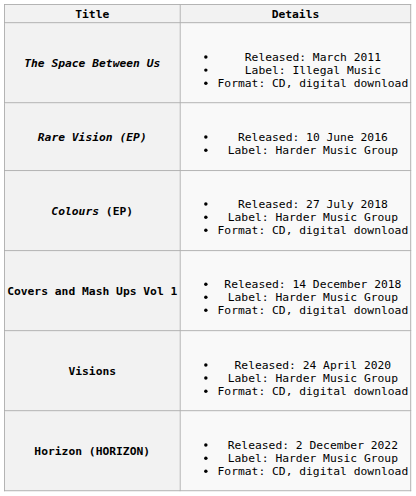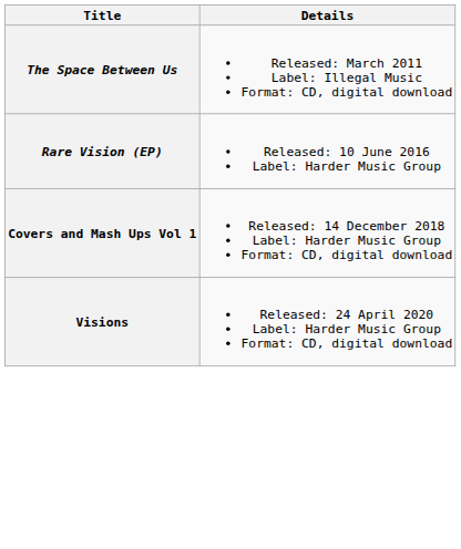 <table class="wikitable plainrowheaders" style="text-align:center;" border="1">
 <tr>
 <th>Title</th>
 <th>Details</th>
 </tr>
 <tr>
 <th scope="row"><em>The Space Between Us</em></th>
 <td><br><ul><li>Released: March 2011</li><li>Label: Illegal Music</li><li>Format: CD, digital download</li></ul></td>
 </tr>
 <tr>
 <th scope="row"><em>Rare Vision (EP)</em></th>
 <td><br><ul><li>Released: 10 June 2016</li><li>Label: Harder Music Group</li></ul></td>
 </tr>
 <tr>
-<th scope="row"><em>Colours</em> (EP)<em></th>
-<td><br><ul><li>Released: 27 July 2018</li><li>Label: Harder Music Group</li><li>Format: CD, digital download</li></ul></td>
-</tr>
-<tr>
 <th scope="row"></em>Covers and Mash Ups Vol 1<em></th>
 <td><br><ul><li>Released: 14 December 2018</li><li>Label: Harder Music Group</li><li>Format: CD, digital download</li></ul></td>
 </tr>
 <tr>
 <th scope="row"></em>Visions<em></th>
 <td><br><ul><li>Released: 24 April 2020</li><li>Label: Harder Music Group</li><li>Format: CD, digital download</li></ul></td>
 </tr>
-<tr>
-<th scope="row"></em>Horizon (HORIZON)<em></th>
-<td><br><ul><li>Released: 2 December 2022</li><li>Label: Harder Music Group</li><li>Format: CD, digital download</li></ul></td>
-</tr>
 </table>
